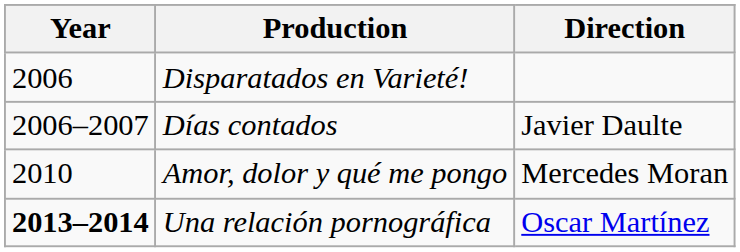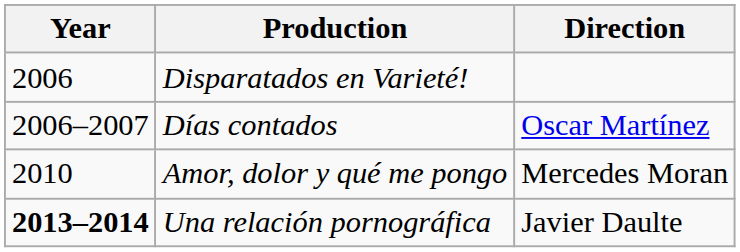 <table class="wikitable">
 <tr>
 <th>Year</th>
 <th>Production</th>
 <th>Direction</th>
 </tr>
 <tr>
 <td>2006</td>
 <td><em>Disparatados en Varieté!</em></td>
 <td></td>
 </tr>
 <tr>
 <td>2006–2007</td>
 <td><em>Días contados</em></td>
-<td>Javier Daulte</td>
+<td><a href='#'>Oscar Martínez</a></td>
 </tr>
 <tr>
 <td>2010</td>
 <td><em>Amor, dolor y qué me pongo</em></td>
 <td>Mercedes Moran</td>
 </tr>
 <tr>
 <td><strong>2013–2014</strong></td>
 <td><em>Una relación pornográfica</em></td>
-<td><a href='#'>Oscar Martínez</a></td>
+<td>Javier Daulte</td>
 </tr>
 </table>
